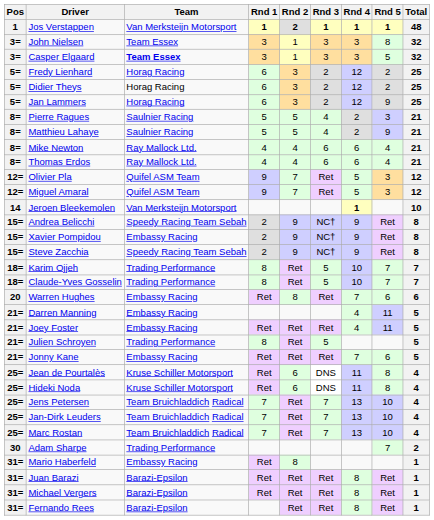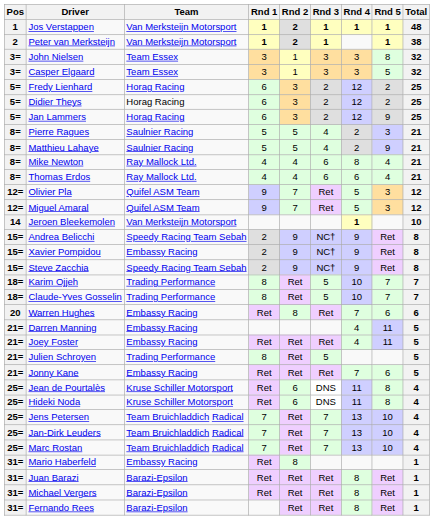 <table class="wikitable" style="font-size: 90%;">
 <tr>
 <th>Pos</th>
 <th>Driver</th>
 <th>Team</th>
 <th>Rnd 1</th>
 <th>Rnd 2</th>
 <th>Rnd 3</th>
 <th>Rnd 4</th>
 <th>Rnd 5</th>
 <th>Total</th>
 </tr>
 <tr>
 <th>1</th>
 <td> <a href='#'>Jos Verstappen</a></td>
 <td> <a href='#'>Van Merksteijn Motorsport</a></td>
 <td align="center" style="background:#FFFFBF;"><strong>1</strong></td>
 <td align="center" style="background:#DFDFDF;"><strong>2</strong></td>
 <td align="center" style="background:#FFFFBF;"><strong>1</strong></td>
 <td align="center" style="background:#FFFFBF;"><strong>1</strong></td>
 <td align="center" style="background:#FFFFBF;"><strong>1</strong></td>
 <th align=center>48</th>
 </tr>
 <tr>
+<th>2</th>
+<td> <a href='#'>Peter van Merksteijn</a></td>
+<td> <a href='#'>Van Merksteijn Motorsport</a></td>
+<td align="center" style="background:#FFFFBF;"><strong>1</strong></td>
+<td align="center" style="background:#DFDFDF;"><strong>2</strong></td>
+<td align="center" style="background:#FFFFBF;"><strong>1</strong></td>
+<td></td>
+<td align="center" style="background:#FFFFBF;"><strong>1</strong></td>
+<th align=center>38</th>
+</tr>
+<tr>
 <th>3=</th>
 <td> <a href='#'>John Nielsen</a></td>
 <td> <a href='#'>Team Essex</a></td>
 <td align="center" style="background:#FFDF9F;">3</td>
 <td align="center" style="background:#FFFFBF;">1</td>
 <td align="center" style="background:#FFDF9F;">3</td>
 <td align="center" style="background:#FFDF9F;">3</td>
 <td align="center" style="background:#DFFFDF;">8</td>
 <th align=center>32</th>
 </tr>
 <tr>
 <th>3=</th>
 <td> <a href='#'>Casper Elgaard</a></td>
-<td><strong> <a href='#'>Team Essex</a></strong></td>
+<td> <a href='#'>Team Essex</a></td>
 <td align="center" style="background:#FFDF9F;">3</td>
 <td align="center" style="background:#FFFFBF;">1</td>
 <td align="center" style="background:#FFDF9F;">3</td>
 <td align="center" style="background:#FFDF9F;">3</td>
 <td align="center" style="background:#DFFFDF;">5</td>
 <th align=center>32</th>
 </tr>
 <tr>
 <th>5=</th>
 <td> <a href='#'>Fredy Lienhard</a></td>
 <td> <a href='#'>Horag Racing</a></td>
 <td align="center" style="background:#DFFFDF;">6</td>
 <td align="center" style="background:#FFDF9F;">3</td>
 <td align="center" style="background:#DFDFDF;">2</td>
 <td align="center" style="background:#CFCFFF;">12</td>
 <td align="center" style="background:#DFDFDF;">2</td>
 <th align=center>25</th>
 </tr>
 <tr>
 <th>5=</th>
 <td> <a href='#'>Didier Theys</a></td>
 <td> Horag Racing</td>
 <td align="center" style="background:#DFFFDF;">6</td>
 <td align="center" style="background:#FFDF9F;">3</td>
 <td align="center" style="background:#DFDFDF;">2</td>
 <td align="center" style="background:#CFCFFF;">12</td>
 <td align="center" style="background:#DFDFDF;">2</td>
 <th align=center>25</th>
 </tr>
 <tr>
 <th>5=</th>
 <td> <a href='#'>Jan Lammers</a></td>
 <td> <a href='#'>Horag Racing</a></td>
 <td align="center" style="background:#DFFFDF;">6</td>
 <td align="center" style="background:#FFDF9F;">3</td>
 <td align="center" style="background:#DFDFDF;">2</td>
 <td align="center" style="background:#CFCFFF;">12</td>
 <td align="center" style="background:#DFDFDF;">9</td>
 <th align=center>25</th>
 </tr>
 <tr>
 <th>8=</th>
 <td> <a href='#'>Pierre Ragues</a></td>
 <td> <a href='#'>Saulnier Racing</a></td>
 <td align="center" style="background:#DFFFDF;">5</td>
 <td align="center" style="background:#DFFFDF;">5</td>
 <td align="center" style="background:#DFFFDF;">4</td>
 <td align="center" style="background:#DFDFDF;">2</td>
 <td align="center" style="background:#CFCFFF;">3</td>
 <th align=center>21</th>
 </tr>
 <tr>
 <th>8=</th>
 <td> <a href='#'>Matthieu Lahaye</a></td>
 <td> <a href='#'>Saulnier Racing</a></td>
 <td align="center" style="background:#DFFFDF;">5</td>
 <td align="center" style="background:#DFFFDF;">5</td>
 <td align="center" style="background:#DFFFDF;">4</td>
 <td align="center" style="background:#DFDFDF;">2</td>
 <td align="center" style="background:#CFCFFF;">9</td>
 <th align=center>21</th>
 </tr>
 <tr>
 <th>8=</th>
 <td> <a href='#'>Mike Newton</a></td>
 <td> <a href='#'>Ray Mallock Ltd.</a></td>
 <td align="center" style="background:#DFFFDF;">4</td>
 <td align="center" style="background:#DFFFDF;">4</td>
 <td align="center" style="background:#DFFFDF;">6</td>
-<td align="center" style="background:#DFFFDF;">6</td>
+<td align="center" style="background:#DFFFDF;">8</td>
 <td align="center" style="background:#DFFFDF;">4</td>
 <th align=center>21</th>
 </tr>
 <tr>
 <th>8=</th>
 <td> <a href='#'>Thomas Erdos</a></td>
 <td> <a href='#'>Ray Mallock Ltd.</a></td>
 <td align="center" style="background:#DFFFDF;">4</td>
 <td align="center" style="background:#DFFFDF;">4</td>
 <td align="center" style="background:#DFFFDF;">6</td>
 <td align="center" style="background:#DFFFDF;">6</td>
 <td align="center" style="background:#DFFFDF;">4</td>
 <th align=center>21</th>
 </tr>
 <tr>
 <th>12=</th>
 <td> <a href='#'>Olivier Pla</a></td>
 <td> <a href='#'>Quifel ASM Team</a></td>
 <td align="center" style="background:#CFCFFF;">9</td>
 <td align="center" style="background:#DFFFDF;">7</td>
 <td align="center" style="background:#EFCFFF;">Ret</td>
 <td align="center" style="background:#DFFFDF;">5</td>
 <td align="center" style="background:#FFDF9F;">3</td>
 <th align=center>12</th>
 </tr>
 <tr>
 <th>12=</th>
 <td> <a href='#'>Miguel Amaral</a></td>
 <td> <a href='#'>Quifel ASM Team</a></td>
 <td align="center" style="background:#CFCFFF;">9</td>
 <td align="center" style="background:#DFFFDF;">7</td>
 <td align="center" style="background:#EFCFFF;">Ret</td>
 <td align="center" style="background:#DFFFDF;">5</td>
 <td align="center" style="background:#FFDF9F;">3</td>
 <th align=center>12</th>
 </tr>
 <tr>
 <th>14</th>
 <td> <a href='#'>Jeroen Bleekemolen</a></td>
 <td> <a href='#'>Van Merksteijn Motorsport</a></td>
 <td></td>
 <td></td>
 <td></td>
 <td align="center" style="background:#FFFFBF;"><strong>1</strong></td>
 <td></td>
 <th align=center>10</th>
 </tr>
 <tr>
 <th>15=</th>
 <td> <a href='#'>Andrea Belicchi</a></td>
 <td> <a href='#'>Speedy Racing Team Sebah</a></td>
 <td align="center" style="background:#DFDFDF;">2</td>
 <td align="center" style="background:#CFCFFF;">9</td>
 <td align="center" style="background:#CFCFFF;">NC†</td>
 <td align="center" style="background:#CFCFFF;">9</td>
 <td align="center" style="background:#EFCFFF;">Ret</td>
 <th align=center>8</th>
 </tr>
 <tr>
 <th>15=</th>
 <td> <a href='#'>Xavier Pompidou</a></td>
 <td> <a href='#'>Embassy Racing</a></td>
 <td align="center" style="background:#DFDFDF;">2</td>
 <td align="center" style="background:#CFCFFF;">9</td>
 <td align="center" style="background:#CFCFFF;">NC†</td>
 <td align="center" style="background:#CFCFFF;">9</td>
 <td align="center" style="background:#EFCFFF;">Ret</td>
 <th align=center>8</th>
 </tr>
 <tr>
 <th>15=</th>
 <td> <a href='#'>Steve Zacchia</a></td>
 <td> <a href='#'>Speedy Racing Team Sebah</a></td>
 <td align="center" style="background:#DFDFDF;">2</td>
 <td align="center" style="background:#CFCFFF;">9</td>
 <td align="center" style="background:#CFCFFF;">NC†</td>
 <td align="center" style="background:#CFCFFF;">9</td>
 <td align="center" style="background:#EFCFFF;">Ret</td>
 <th align=center>8</th>
 </tr>
 <tr>
 <th>18=</th>
 <td> <a href='#'>Karim Ojjeh</a></td>
 <td> <a href='#'>Trading Performance</a></td>
 <td align="center" style="background:#DFFFDF;">8</td>
 <td align="center" style="background:#EFCFFF;">Ret</td>
 <td align="center" style="background:#DFFFDF;">5</td>
 <td align="center" style="background:#CFCFFF;">10</td>
 <td align="center" style="background:#DFFFDF;">7</td>
 <th align=center>7</th>
 </tr>
 <tr>
 <th>18=</th>
 <td> <a href='#'>Claude-Yves Gosselin</a></td>
 <td> <a href='#'>Trading Performance</a></td>
 <td align="center" style="background:#DFFFDF;">8</td>
 <td align="center" style="background:#EFCFFF;">Ret</td>
 <td align="center" style="background:#DFFFDF;">5</td>
 <td align="center" style="background:#CFCFFF;">10</td>
 <td align="center" style="background:#DFFFDF;">7</td>
 <th align=center>7</th>
 </tr>
 <tr>
 <th>20</th>
 <td> <a href='#'>Warren Hughes</a></td>
 <td> <a href='#'>Embassy Racing</a></td>
 <td align="center" style="background:#EFCFFF;">Ret</td>
 <td align="center" style="background:#DFFFDF;">8</td>
 <td align="center" style="background:#EFCFFF;">Ret</td>
 <td align="center" style="background:#DFFFDF;">7</td>
 <td align="center" style="background:#DFFFDF;">6</td>
 <th align=center>6</th>
 </tr>
 <tr>
 <th>21=</th>
 <td> <a href='#'>Darren Manning</a></td>
 <td> <a href='#'>Embassy Racing</a></td>
 <td></td>
 <td></td>
 <td></td>
 <td align="center" style="background:#DFFFDF;">4</td>
 <td align="center" style="background:#CFCFFF;">11</td>
 <th align=center>5</th>
 </tr>
 <tr>
 <th>21=</th>
 <td> <a href='#'>Joey Foster</a></td>
 <td> <a href='#'>Embassy Racing</a></td>
 <td align="center" style="background:#EFCFFF;">Ret</td>
 <td align="center" style="background:#EFCFFF;">Ret</td>
 <td align="center" style="background:#EFCFFF;">Ret</td>
 <td align="center" style="background:#DFFFDF;">4</td>
 <td align="center" style="background:#CFCFFF;">11</td>
 <th align=center>5</th>
 </tr>
 <tr>
 <th>21=</th>
 <td> <a href='#'>Julien Schroyen</a></td>
 <td> <a href='#'>Trading Performance</a></td>
 <td align="center" style="background:#DFFFDF;">8</td>
 <td align="center" style="background:#EFCFFF;">Ret</td>
 <td align="center" style="background:#DFFFDF;">5</td>
 <td></td>
 <td></td>
 <th align=center>5</th>
 </tr>
 <tr>
 <th>21=</th>
 <td> <a href='#'>Jonny Kane</a></td>
 <td> <a href='#'>Embassy Racing</a></td>
 <td align="center" style="background:#EFCFFF;">Ret</td>
 <td align="center" style="background:#EFCFFF;">Ret</td>
 <td align="center" style="background:#EFCFFF;">Ret</td>
 <td align="center" style="background:#DFFFDF;">7</td>
 <td align="center" style="background:#DFFFDF;">6</td>
 <th align=center>5</th>
 </tr>
 <tr>
 <th>25=</th>
 <td> <a href='#'>Jean de Pourtalès</a></td>
 <td> <a href='#'>Kruse Schiller Motorsport</a></td>
 <td align="center" style="background:#EFCFFF;">Ret</td>
 <td align="center" style="background:#DFFFDF;">6</td>
 <td align="center" style="background:#FFFFFF;">DNS</td>
 <td align="center" style="background:#CFCFFF;">11</td>
 <td align="center" style="background:#DFFFDF;">8</td>
 <th align=center>4</th>
 </tr>
 <tr>
 <th>25=</th>
 <td> <a href='#'>Hideki Noda</a></td>
 <td> <a href='#'>Kruse Schiller Motorsport</a></td>
 <td align="center" style="background:#EFCFFF;">Ret</td>
 <td align="center" style="background:#DFFFDF;">6</td>
 <td align="center" style="background:#FFFFFF;">DNS</td>
 <td align="center" style="background:#CFCFFF;">11</td>
 <td align="center" style="background:#DFFFDF;">8</td>
 <th align=center>4</th>
 </tr>
 <tr>
 <th>25=</th>
 <td> <a href='#'>Jens Petersen</a></td>
 <td> <a href='#'>Team Bruichladdich</a> <a href='#'>Radical</a></td>
 <td align="center" style="background:#DFFFDF;">7</td>
 <td align="center" style="background:#EFCFFF;">Ret</td>
 <td align="center" style="background:#DFFFDF;">7</td>
 <td align="center" style="background:#CFCFFF;">13</td>
 <td align="center" style="background:#CFCFFF;">10</td>
 <th align=center>4</th>
 </tr>
 <tr>
 <th>25=</th>
 <td> <a href='#'>Jan-Dirk Leuders</a></td>
 <td> <a href='#'>Team Bruichladdich</a> <a href='#'>Radical</a></td>
 <td align="center" style="background:#DFFFDF;">7</td>
 <td align="center" style="background:#EFCFFF;">Ret</td>
 <td align="center" style="background:#DFFFDF;">7</td>
 <td align="center" style="background:#CFCFFF;">13</td>
 <td align="center" style="background:#CFCFFF;">10</td>
 <th align=center>4</th>
 </tr>
 <tr>
 <th>25=</th>
 <td> <a href='#'>Marc Rostan</a></td>
 <td> <a href='#'>Team Bruichladdich</a> <a href='#'>Radical</a></td>
 <td align="center" style="background:#DFFFDF;">7</td>
 <td align="center" style="background:#EFCFFF;">Ret</td>
 <td align="center" style="background:#DFFFDF;">7</td>
 <td align="center" style="background:#CFCFFF;">13</td>
 <td align="center" style="background:#CFCFFF;">10</td>
 <th align=center>4</th>
 </tr>
 <tr>
-<th>30</th>
-<td> <a href='#'>Adam Sharpe</a></td>
-<td> <a href='#'>Trading Performance</a></td>
-<td></td>
-<td></td>
-<td></td>
-<td></td>
-<td align="center" style="background:#DFFFDF;">7</td>
-<th align=center>2</th>
-</tr>
-<tr>
 <th>31=</th>
 <td> <a href='#'>Mario Haberfeld</a></td>
 <td> <a href='#'>Embassy Racing</a></td>
 <td align="center" style="background:#EFCFFF;">Ret</td>
 <td align="center" style="background:#DFFFDF;">8</td>
 <td></td>
 <td></td>
 <td></td>
 <th align=center>1</th>
 </tr>
 <tr>
 <th>31=</th>
 <td> <a href='#'>Juan Barazi</a></td>
 <td> <a href='#'>Barazi-Epsilon</a></td>
 <td align="center" style="background:#EFCFFF;">Ret</td>
 <td align="center" style="background:#EFCFFF;">Ret</td>
 <td align="center" style="background:#EFCFFF;">Ret</td>
 <td align="center" style="background:#DFFFDF;">8</td>
 <td align="center" style="background:#EFCFFF;">Ret</td>
 <th align=center>1</th>
 </tr>
 <tr>
 <th>31=</th>
 <td> <a href='#'>Michael Vergers</a></td>
 <td> <a href='#'>Barazi-Epsilon</a></td>
 <td align="center" style="background:#EFCFFF;">Ret</td>
 <td align="center" style="background:#EFCFFF;">Ret</td>
 <td align="center" style="background:#EFCFFF;">Ret</td>
 <td align="center" style="background:#DFFFDF;">8</td>
 <td align="center" style="background:#EFCFFF;">Ret</td>
 <th align=center>1</th>
 </tr>
 <tr>
 <th>31=</th>
 <td> <a href='#'>Fernando Rees</a></td>
 <td> <a href='#'>Barazi-Epsilon</a></td>
 <td></td>
 <td align="center" style="background:#EFCFFF;">Ret</td>
 <td align="center" style="background:#EFCFFF;">Ret</td>
 <td align="center" style="background:#DFFFDF;">8</td>
 <td align="center" style="background:#EFCFFF;">Ret</td>
 <th align=center>1</th>
 </tr>
 </table>
